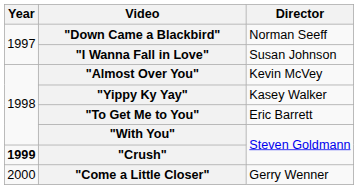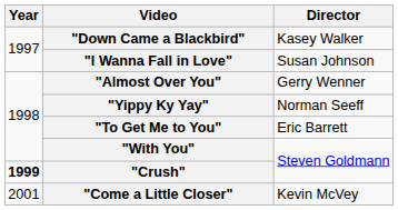 <table class="wikitable plainrowheaders">
 <tr>
 <th>Year</th>
 <th style="width:16em;">Video</th>
 <th>Director</th>
 </tr>
 <tr>
 <td rowspan="2">1997</td>
 <th scope="row">"Down Came a Blackbird"</th>
-<td>Norman Seeff</td>
+<td>Kasey Walker</td>
 </tr>
 <tr>
 <th scope="row">"I Wanna Fall in Love"</th>
 <td>Susan Johnson</td>
 </tr>
 <tr>
 <td rowspan="4">1998</td>
 <th scope="row">"Almost Over You"</th>
-<td>Kevin McVey</td>
+<td>Gerry Wenner</td>
 </tr>
 <tr>
 <th scope="row">"Yippy Ky Yay"</th>
-<td>Kasey Walker</td>
+<td>Norman Seeff</td>
 </tr>
 <tr>
 <th scope="row">"To Get Me to You"</th>
 <td>Eric Barrett</td>
 </tr>
 <tr>
 <th scope="row">"With You"</th>
 <td rowspan="2"><a href='#'>Steven Goldmann</a></td>
 </tr>
 <tr>
 <td><strong>1999</strong></td>
 <th scope="row">"Crush"</th>
 </tr>
 <tr>
-<td>2000</td>
+<td>2001</td>
 <th scope="row">"Come a Little Closer"</th>
-<td>Gerry Wenner</td>
+<td>Kevin McVey</td>
 </tr>
 </table>
